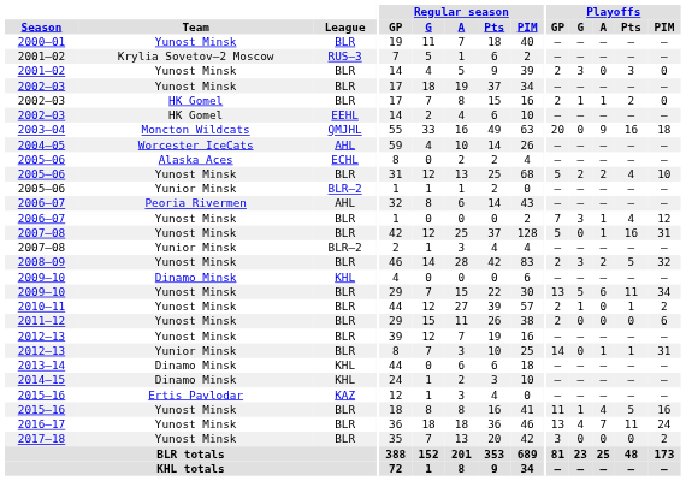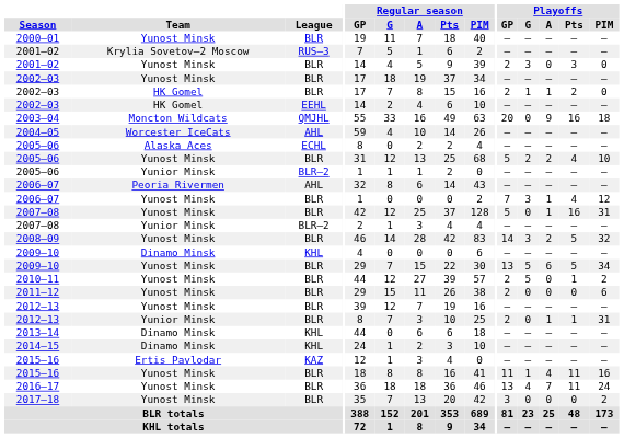 <table border="0" cellpadding="1" cellspacing="0" style="text-align:center; width:60em">
 <tr bgcolor="#e0e0e0">
 <th colspan="3" bgcolor="#ffffff"></th>
 <th rowspan="100" bgcolor="#ffffff"></th>
 <th colspan="5"><a href='#'>Regular season</a></th>
 <th rowspan="100" bgcolor="#ffffff"></th>
 <th colspan="5"><a href='#'>Playoffs</a></th>
 </tr>
 <tr bgcolor="#e0e0e0">
 <th><a href='#'>Season</a></th>
 <th>Team</th>
 <th>League</th>
 <th>GP</th>
 <th><a href='#'>G</a></th>
 <th><a href='#'>A</a></th>
 <th><a href='#'>Pts</a></th>
 <th><a href='#'>PIM</a></th>
 <th>GP</th>
 <th>G</th>
 <th>A</th>
 <th>Pts</th>
 <th>PIM</th>
 </tr>
 <tr>
 <td><a href='#'>2000–01</a></td>
 <td><a href='#'>Yunost Minsk</a></td>
 <td><a href='#'>BLR</a></td>
 <td>19</td>
 <td>11</td>
 <td>7</td>
 <td>18</td>
 <td>40</td>
 <td>—</td>
 <td>—</td>
 <td>—</td>
 <td>—</td>
 <td>—</td>
 </tr>
 <tr bgcolor="#f0f0f0">
 <td>2001–02</td>
 <td>Krylia Sovetov–2 Moscow</td>
 <td><a href='#'>RUS–3</a></td>
 <td>7</td>
 <td>5</td>
 <td>1</td>
 <td>6</td>
 <td>2</td>
 <td>—</td>
 <td>—</td>
 <td>—</td>
 <td>—</td>
 <td>—</td>
 </tr>
 <tr>
 <td><a href='#'>2001–02</a></td>
 <td>Yunost Minsk</td>
 <td>BLR</td>
 <td>14</td>
 <td>4</td>
 <td>5</td>
 <td>9</td>
 <td>39</td>
 <td>2</td>
 <td>3</td>
 <td>0</td>
 <td>3</td>
 <td>0</td>
 </tr>
 <tr bgcolor="#f0f0f0">
 <td><a href='#'>2002–03</a></td>
 <td>Yunost Minsk</td>
 <td>BLR</td>
 <td>17</td>
 <td>18</td>
 <td>19</td>
 <td>37</td>
 <td>34</td>
 <td>—</td>
 <td>—</td>
 <td>—</td>
 <td>—</td>
 <td>—</td>
 </tr>
 <tr>
 <td>2002–03</td>
 <td><a href='#'>HK Gomel</a></td>
 <td>BLR</td>
 <td>17</td>
 <td>7</td>
 <td>8</td>
 <td>15</td>
 <td>16</td>
 <td>2</td>
 <td>1</td>
 <td>1</td>
 <td>2</td>
 <td>0</td>
 </tr>
 <tr bgcolor="#f0f0f0">
 <td><a href='#'>2002–03</a></td>
 <td>HK Gomel</td>
 <td><a href='#'>EEHL</a></td>
 <td>14</td>
 <td>2</td>
 <td>4</td>
 <td>6</td>
 <td>10</td>
 <td>—</td>
 <td>—</td>
 <td>—</td>
 <td>—</td>
 <td>—</td>
 </tr>
 <tr>
 <td><a href='#'>2003–04</a></td>
 <td><a href='#'>Moncton Wildcats</a></td>
 <td><a href='#'>QMJHL</a></td>
 <td>55</td>
 <td>33</td>
 <td>16</td>
 <td>49</td>
 <td>63</td>
 <td>20</td>
 <td>0</td>
 <td>9</td>
 <td>16</td>
 <td>18</td>
 </tr>
 <tr bgcolor="#f0f0f0">
 <td><a href='#'>2004–05</a></td>
 <td><a href='#'>Worcester IceCats</a></td>
 <td><a href='#'>AHL</a></td>
 <td>59</td>
 <td>4</td>
 <td>10</td>
 <td>14</td>
 <td>26</td>
 <td>—</td>
 <td>—</td>
 <td>—</td>
 <td>—</td>
 <td>—</td>
 </tr>
 <tr>
 <td><a href='#'>2005–06</a></td>
 <td><a href='#'>Alaska Aces</a></td>
 <td><a href='#'>ECHL</a></td>
 <td>8</td>
 <td>0</td>
 <td>2</td>
 <td>2</td>
 <td>4</td>
 <td>—</td>
 <td>—</td>
 <td>—</td>
 <td>—</td>
 <td>—</td>
 </tr>
 <tr bgcolor="#f0f0f0">
 <td><a href='#'>2005–06</a></td>
 <td>Yunost Minsk</td>
 <td>BLR</td>
 <td>31</td>
 <td>12</td>
 <td>13</td>
 <td>25</td>
 <td>68</td>
 <td>5</td>
 <td>2</td>
 <td>2</td>
 <td>4</td>
 <td>10</td>
 </tr>
 <tr>
 <td>2005–06</td>
 <td>Yunior Minsk</td>
 <td><a href='#'>BLR–2</a></td>
 <td>1</td>
 <td>1</td>
 <td>1</td>
 <td>2</td>
 <td>0</td>
 <td>—</td>
 <td>—</td>
 <td>—</td>
 <td>—</td>
 <td>—</td>
 </tr>
 <tr bgcolor="#f0f0f0">
 <td><a href='#'>2006–07</a></td>
 <td><a href='#'>Peoria Rivermen</a></td>
 <td>AHL</td>
 <td>32</td>
 <td>8</td>
 <td>6</td>
 <td>14</td>
 <td>43</td>
 <td>—</td>
 <td>—</td>
 <td>—</td>
 <td>—</td>
 <td>—</td>
 </tr>
 <tr>
 <td><a href='#'>2006–07</a></td>
 <td>Yunost Minsk</td>
 <td>BLR</td>
 <td>1</td>
 <td>0</td>
 <td>0</td>
 <td>0</td>
 <td>2</td>
 <td>7</td>
 <td>3</td>
 <td>1</td>
 <td>4</td>
 <td>12</td>
 </tr>
 <tr bgcolor="#f0f0f0">
 <td><a href='#'>2007–08</a></td>
 <td>Yunost Minsk</td>
 <td>BLR</td>
 <td>42</td>
 <td>12</td>
 <td>25</td>
 <td>37</td>
 <td>128</td>
 <td>5</td>
 <td>0</td>
 <td>1</td>
 <td>16</td>
 <td>31</td>
 </tr>
 <tr>
 <td>2007–08</td>
 <td>Yunior Minsk</td>
 <td>BLR–2</td>
 <td>2</td>
 <td>1</td>
 <td>3</td>
 <td>4</td>
 <td>4</td>
 <td>—</td>
 <td>—</td>
 <td>—</td>
 <td>—</td>
 <td>—</td>
 </tr>
 <tr bgcolor="#f0f0f0">
 <td><a href='#'>2008–09</a></td>
 <td>Yunost Minsk</td>
 <td>BLR</td>
 <td>46</td>
 <td>14</td>
 <td>28</td>
 <td>42</td>
 <td>83</td>
-<td>2</td>
+<td>14</td>
 <td>3</td>
 <td>2</td>
 <td>5</td>
 <td>32</td>
 </tr>
 <tr>
 <td><a href='#'>2009–10</a></td>
 <td><a href='#'>Dinamo Minsk</a></td>
 <td><a href='#'>KHL</a></td>
 <td>4</td>
 <td>0</td>
 <td>0</td>
 <td>0</td>
 <td>6</td>
 <td>—</td>
 <td>—</td>
 <td>—</td>
 <td>—</td>
 <td>—</td>
 </tr>
 <tr bgcolor="#f0f0f0">
 <td><a href='#'>2009–10</a></td>
 <td>Yunost Minsk</td>
 <td>BLR</td>
 <td>29</td>
 <td>7</td>
 <td>15</td>
 <td>22</td>
 <td>30</td>
 <td>13</td>
 <td>5</td>
 <td>6</td>
-<td>11</td>
+<td>5</td>
 <td>34</td>
 </tr>
 <tr>
 <td><a href='#'>2010–11</a></td>
 <td>Yunost Minsk</td>
 <td>BLR</td>
 <td>44</td>
 <td>12</td>
 <td>27</td>
 <td>39</td>
 <td>57</td>
 <td>2</td>
-<td>1</td>
+<td>5</td>
 <td>0</td>
 <td>1</td>
 <td>2</td>
 </tr>
 <tr bgcolor="#f0f0f0">
 <td><a href='#'>2011–12</a></td>
 <td>Yunost Minsk</td>
 <td>BLR</td>
 <td>29</td>
 <td>15</td>
 <td>11</td>
 <td>26</td>
 <td>38</td>
 <td>2</td>
 <td>0</td>
 <td>0</td>
 <td>0</td>
 <td>6</td>
 </tr>
 <tr>
 <td><a href='#'>2012–13</a></td>
 <td>Yunost Minsk</td>
 <td>BLR</td>
 <td>39</td>
 <td>12</td>
 <td>7</td>
 <td>19</td>
 <td>16</td>
 <td>—</td>
 <td>—</td>
 <td>—</td>
 <td>—</td>
 <td>—</td>
 </tr>
 <tr bgcolor="#f0f0f0">
 <td><a href='#'>2012–13</a></td>
 <td>Yunior Minsk</td>
 <td>BLR</td>
 <td>8</td>
 <td>7</td>
 <td>3</td>
 <td>10</td>
 <td>25</td>
-<td>14</td>
+<td>2</td>
 <td>0</td>
 <td>1</td>
 <td>1</td>
 <td>31</td>
 </tr>
 <tr>
 <td><a href='#'>2013–14</a></td>
 <td>Dinamo Minsk</td>
 <td>KHL</td>
 <td>44</td>
 <td>0</td>
 <td>6</td>
 <td>6</td>
 <td>18</td>
 <td>—</td>
 <td>—</td>
 <td>—</td>
 <td>—</td>
 <td>—</td>
 </tr>
 <tr bgcolor="#f0f0f0">
 <td><a href='#'>2014–15</a></td>
 <td>Dinamo Minsk</td>
 <td>KHL</td>
 <td>24</td>
 <td>1</td>
 <td>2</td>
 <td>3</td>
 <td>10</td>
 <td>—</td>
 <td>—</td>
 <td>—</td>
 <td>—</td>
 <td>—</td>
 </tr>
 <tr>
 <td><a href='#'>2015–16</a></td>
 <td><a href='#'>Ertis Pavlodar</a></td>
 <td><a href='#'>KAZ</a></td>
 <td>12</td>
 <td>1</td>
 <td>3</td>
 <td>4</td>
 <td>0</td>
 <td>—</td>
 <td>—</td>
 <td>—</td>
 <td>—</td>
 <td>—</td>
 </tr>
 <tr bgcolor="#f0f0f0">
 <td><a href='#'>2015–16</a></td>
 <td>Yunost Minsk</td>
 <td>BLR</td>
 <td>18</td>
 <td>8</td>
 <td>8</td>
 <td>16</td>
 <td>41</td>
 <td>11</td>
 <td>1</td>
 <td>4</td>
-<td>5</td>
+<td>11</td>
 <td>16</td>
 </tr>
 <tr>
 <td><a href='#'>2016–17</a></td>
 <td>Yunost Minsk</td>
 <td>BLR</td>
 <td>36</td>
 <td>18</td>
 <td>18</td>
 <td>36</td>
 <td>46</td>
 <td>13</td>
 <td>4</td>
 <td>7</td>
 <td>11</td>
 <td>24</td>
 </tr>
 <tr bgcolor="#f0f0f0">
 <td><a href='#'>2017–18</a></td>
 <td>Yunost Minsk</td>
 <td>BLR</td>
 <td>35</td>
 <td>7</td>
 <td>13</td>
 <td>20</td>
 <td>42</td>
 <td>3</td>
 <td>0</td>
 <td>0</td>
 <td>0</td>
 <td>2</td>
 </tr>
 <tr bgcolor="#e0e0e0">
 <th colspan="3">BLR totals</th>
 <th>388</th>
 <th>152</th>
 <th>201</th>
 <th>353</th>
 <th>689</th>
 <th>81</th>
 <th>23</th>
 <th>25</th>
 <th>48</th>
 <th>173</th>
 </tr>
 <tr bgcolor="#e0e0e0">
 <th colspan="3">KHL totals</th>
 <th>72</th>
 <th>1</th>
 <th>8</th>
 <th>9</th>
 <th>34</th>
 <th>—</th>
 <th>—</th>
 <th>—</th>
 <th>—</th>
 <th>—</th>
 </tr>
 </table>
